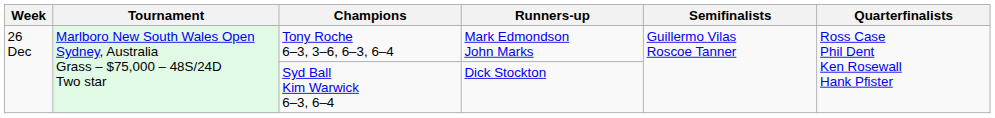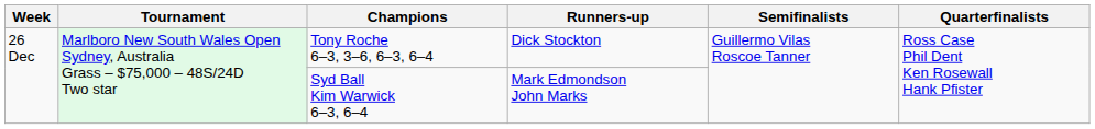 <table class=wikitable style=font-size:95%>
 <tr>
 <th style="width:48px;">Week</th>
 <th style="width:250px;">Tournament</th>
 <th style="width:200px;">Champions</th>
 <th style="width:200px;">Runners-up</th>
 <th style="width:190px;">Semifinalists</th>
 <th style="width:190px;">Quarterfinalists</th>
 </tr>
 <tr valign=top>
 <td rowspan=2>26 Dec</td>
 <td style="background:#E1FAE6;" rowspan="2"><a href='#'>Marlboro New South Wales Open</a> <br> <a href='#'>Sydney</a>, Australia <br>  Grass – $75,000 – 48S/24D <br> Two star</td>
 <td> <a href='#'>Tony Roche</a> <br> 6–3, 3–6, 6–3, 6–4</td>
-<td> <a href='#'>Mark Edmondson</a> <br>  <a href='#'>John Marks</a></td>
+<td> <a href='#'>Dick Stockton</a></td>
 <td rowspan=2> <a href='#'>Guillermo Vilas</a> <br>  <a href='#'>Roscoe Tanner</a></td>
 <td rowspan=2> <a href='#'>Ross Case</a> <br>  <a href='#'>Phil Dent</a> <br>  <a href='#'>Ken Rosewall</a> <br>  <a href='#'>Hank Pfister</a></td>
 </tr>
 <tr valign=top>
 <td> <a href='#'>Syd Ball</a> <br>  <a href='#'>Kim Warwick</a> <br> 6–3, 6–4</td>
-<td> <a href='#'>Dick Stockton</a></td>
+<td> <a href='#'>Mark Edmondson</a> <br>  <a href='#'>John Marks</a></td>
 </tr>
 </table>
